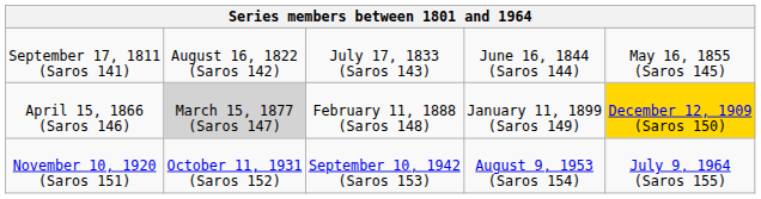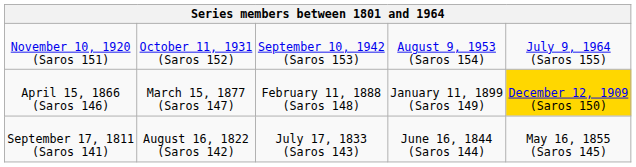 <table class="wikitable mw-collapsible mw-collapsed">
 <tr>
 <th colspan=5>Series members between 1801 and 1964</th>
+</tr>
+<tr style="text-align:center;">
+<td><br><a href='#'>November 10, 1920</a><br>(Saros 151)</td>
+<td><br><a href='#'>October 11, 1931</a><br>(Saros 152)</td>
+<td><br><a href='#'>September 10, 1942</a><br>(Saros 153)</td>
+<td><br><a href='#'>August 9, 1953</a><br>(Saros 154)</td>
+<td><br><a href='#'>July 9, 1964</a><br>(Saros 155)</td>
+</tr>
+<tr style="text-align:center;">
+<td><br>April 15, 1866<br>(Saros 146)</td>
+<td><br>March 15, 1877<br>(Saros 147)</td>
+<td><br>February 11, 1888<br>(Saros 148)</td>
+<td><br>January 11, 1899<br>(Saros 149)</td>
+<td style="background: gold;"><br><a href='#'>December 12, 1909</a><br>(Saros 150)</td>
 </tr>
 <tr style="text-align:center;">
 <td><br>September 17, 1811<br>(Saros 141)</td>
 <td><br>August 16, 1822<br>(Saros 142)</td>
 <td><br>July 17, 1833<br>(Saros 143)</td>
 <td><br>June 16, 1844<br>(Saros 144)</td>
 <td><br>May 16, 1855<br>(Saros 145)</td>
 </tr>
-<tr style="text-align:center;">
-<td><br>April 15, 1866<br>(Saros 146)</td>
-<td style="background: lightgrey;"><br>March 15, 1877<br>(Saros 147)</td>
-<td><br>February 11, 1888<br>(Saros 148)</td>
-<td><br>January 11, 1899<br>(Saros 149)</td>
-<td style="background: gold;"><br><a href='#'>December 12, 1909</a><br>(Saros 150)</td>
-</tr>
-<tr style="text-align:center;">
-<td><br><a href='#'>November 10, 1920</a><br>(Saros 151)</td>
-<td><br><a href='#'>October 11, 1931</a><br>(Saros 152)</td>
-<td><br><a href='#'>September 10, 1942</a><br>(Saros 153)</td>
-<td><br><a href='#'>August 9, 1953</a><br>(Saros 154)</td>
-<td><br><a href='#'>July 9, 1964</a><br>(Saros 155)</td>
-</tr>
 </table>
